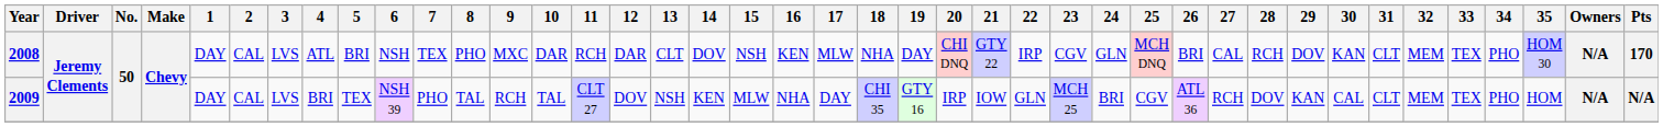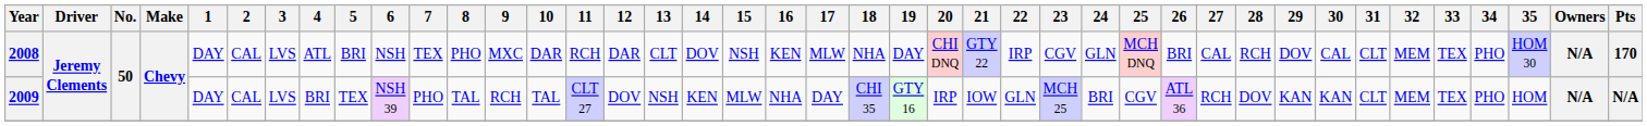 <table class="wikitable" style="text-align:center; font-size:75%">
 <tr>
 <th>Year</th>
 <th>Driver</th>
 <th>No.</th>
 <th>Make</th>
 <th>1</th>
 <th>2</th>
 <th>3</th>
 <th>4</th>
 <th>5</th>
 <th>6</th>
 <th>7</th>
 <th>8</th>
 <th>9</th>
 <th>10</th>
 <th>11</th>
 <th>12</th>
 <th>13</th>
 <th>14</th>
 <th>15</th>
 <th>16</th>
 <th>17</th>
 <th>18</th>
 <th>19</th>
 <th>20</th>
 <th>21</th>
 <th>22</th>
 <th>23</th>
 <th>24</th>
 <th>25</th>
 <th>26</th>
 <th>27</th>
 <th>28</th>
 <th>29</th>
 <th>30</th>
 <th>31</th>
 <th>32</th>
 <th>33</th>
 <th>34</th>
 <th>35</th>
 <th>Owners</th>
 <th>Pts</th>
 </tr>
 <tr>
 <th><a href='#'>2008</a></th>
 <th rowspan=2><a href='#'>Jeremy Clements</a></th>
 <th rowspan=2>50</th>
 <th rowspan=2><a href='#'>Chevy</a></th>
 <td><a href='#'>DAY</a></td>
 <td><a href='#'>CAL</a></td>
 <td><a href='#'>LVS</a></td>
 <td><a href='#'>ATL</a></td>
 <td><a href='#'>BRI</a></td>
 <td><a href='#'>NSH</a></td>
 <td><a href='#'>TEX</a></td>
 <td><a href='#'>PHO</a></td>
 <td><a href='#'>MXC</a></td>
 <td><a href='#'>DAR</a></td>
 <td><a href='#'>RCH</a></td>
 <td><a href='#'>DAR</a></td>
 <td><a href='#'>CLT</a></td>
 <td><a href='#'>DOV</a></td>
 <td><a href='#'>NSH</a></td>
 <td><a href='#'>KEN</a></td>
 <td><a href='#'>MLW</a></td>
 <td><a href='#'>NHA</a></td>
 <td><a href='#'>DAY</a></td>
 <td style="background:#FFCFCF;"><a href='#'>CHI</a><br><small>DNQ</small></td>
 <td style="background:#CFCFFF;"><a href='#'>GTY</a><br><small>22</small></td>
 <td><a href='#'>IRP</a></td>
 <td><a href='#'>CGV</a></td>
 <td><a href='#'>GLN</a></td>
 <td style="background:#FFCFCF;"><a href='#'>MCH</a><br><small>DNQ</small></td>
 <td><a href='#'>BRI</a></td>
 <td><a href='#'>CAL</a></td>
 <td><a href='#'>RCH</a></td>
 <td><a href='#'>DOV</a></td>
-<td><a href='#'>KAN</a></td>
+<td><a href='#'>CAL</a></td>
 <td><a href='#'>CLT</a></td>
 <td><a href='#'>MEM</a></td>
 <td><a href='#'>TEX</a></td>
 <td><a href='#'>PHO</a></td>
 <td style="background:#CFCFFF;"><a href='#'>HOM</a><br><small>30</small></td>
 <th>N/A</th>
 <th>170</th>
 </tr>
 <tr>
 <th><a href='#'>2009</a></th>
 <td><a href='#'>DAY</a></td>
 <td><a href='#'>CAL</a></td>
 <td><a href='#'>LVS</a></td>
 <td><a href='#'>BRI</a></td>
 <td><a href='#'>TEX</a></td>
 <td style="background:#EFCFFF;"><a href='#'>NSH</a><br><small>39</small></td>
 <td><a href='#'>PHO</a></td>
 <td><a href='#'>TAL</a></td>
 <td><a href='#'>RCH</a></td>
 <td><a href='#'>TAL</a></td>
 <td style="background:#CFCFFF;"><a href='#'>CLT</a><br><small>27</small></td>
 <td><a href='#'>DOV</a></td>
 <td><a href='#'>NSH</a></td>
 <td><a href='#'>KEN</a></td>
 <td><a href='#'>MLW</a></td>
 <td><a href='#'>NHA</a></td>
 <td><a href='#'>DAY</a></td>
 <td style="background:#CFCFFF;"><a href='#'>CHI</a><br><small>35</small></td>
 <td style="background:#DFFFDF;"><a href='#'>GTY</a><br><small>16</small></td>
 <td><a href='#'>IRP</a></td>
 <td><a href='#'>IOW</a></td>
 <td><a href='#'>GLN</a></td>
 <td style="background:#CFCFFF;"><a href='#'>MCH</a><br><small>25</small></td>
 <td><a href='#'>BRI</a></td>
 <td><a href='#'>CGV</a></td>
 <td style="background:#EFCFFF;"><a href='#'>ATL</a><br><small>36</small></td>
 <td><a href='#'>RCH</a></td>
 <td><a href='#'>DOV</a></td>
 <td><a href='#'>KAN</a></td>
-<td><a href='#'>CAL</a></td>
+<td><a href='#'>KAN</a></td>
 <td><a href='#'>CLT</a></td>
 <td><a href='#'>MEM</a></td>
 <td><a href='#'>TEX</a></td>
 <td><a href='#'>PHO</a></td>
 <td><a href='#'>HOM</a></td>
 <th>N/A</th>
 <th>N/A</th>
 </tr>
 <tr>
 </tr>
 </table>
